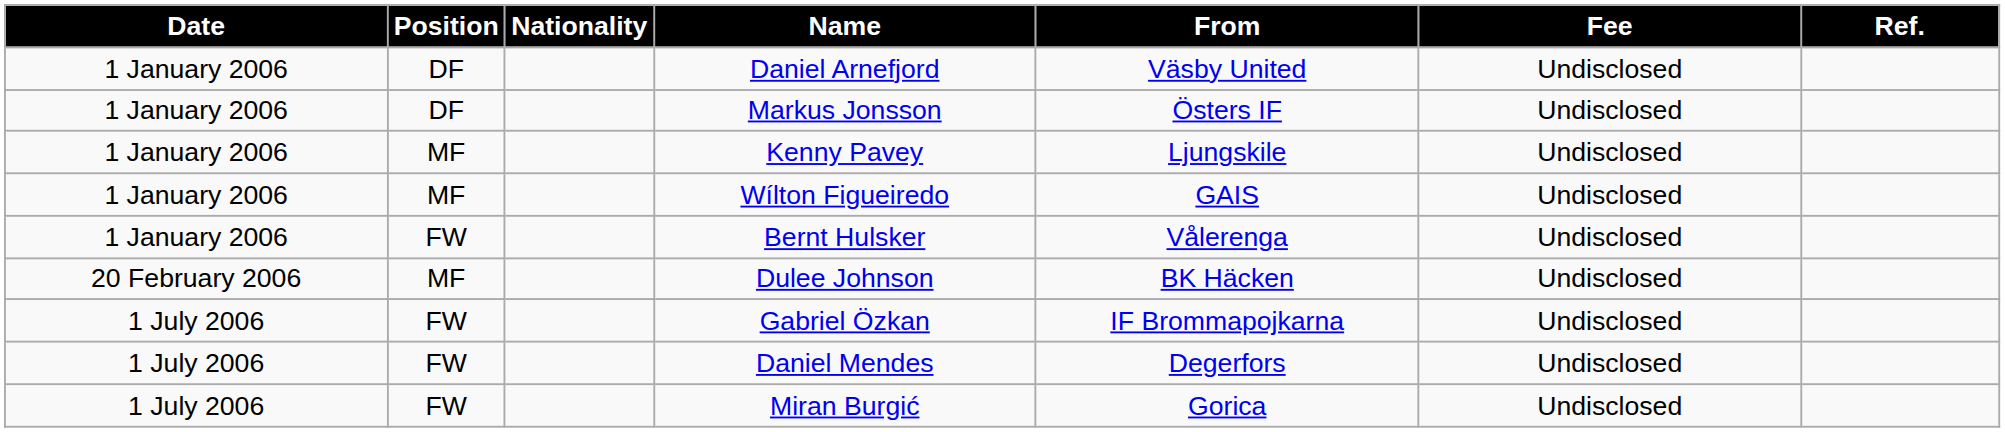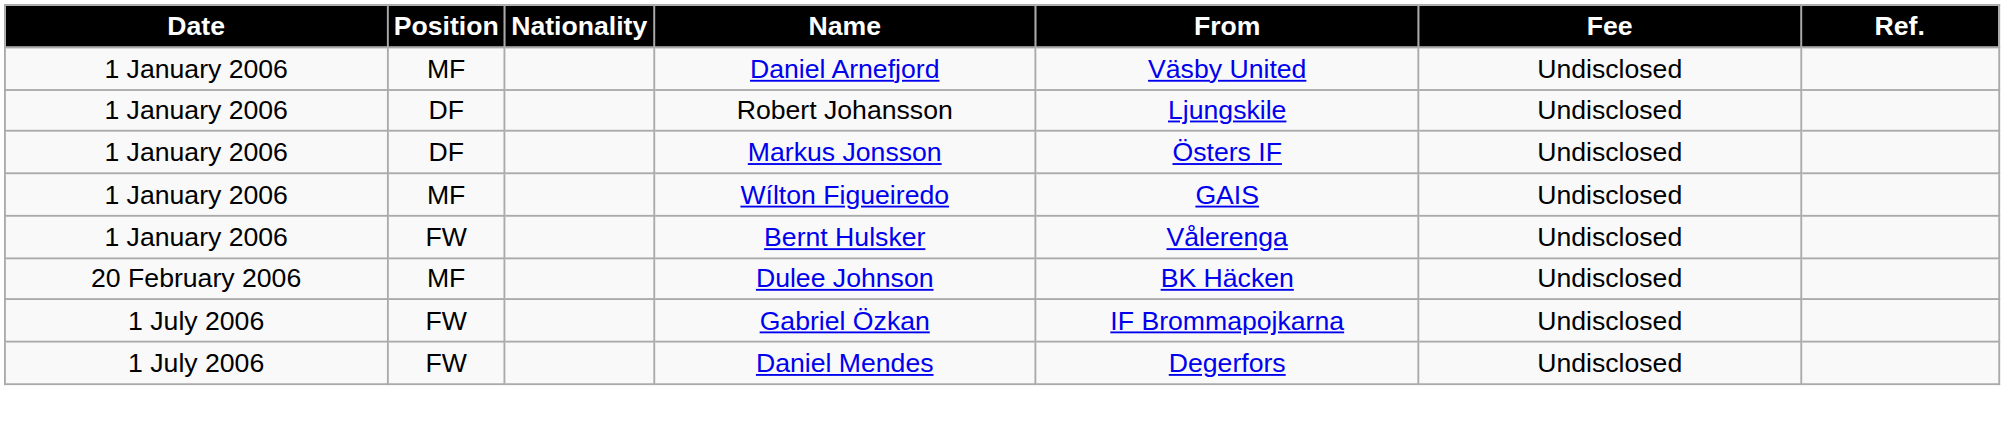 <table class="wikitable"  style="text-align:center; font-size:90%; ">
 <tr>
 <th style="background:#000000; color:white; width:200px;">Date</th>
 <th style="background:#000000; color:white; width:50px;">Position</th>
 <th style="background:#000000; color:white; width:50px;">Nationality</th>
 <th style="background:#000000; color:white; width:200px;">Name</th>
 <th style="background:#000000; color:white; width:200px;">From</th>
 <th style="background:#000000; color:white; width:200px;">Fee</th>
 <th style="background:#000000; color:white; width:100px;">Ref.</th>
 </tr>
 <tr>
 <td>1 January 2006</td>
-<td>DF</td>
+<td>MF</td>
 <td></td>
 <td><a href='#'>Daniel Arnefjord</a></td>
 <td><a href='#'>Väsby United</a></td>
 <td>Undisclosed</td>
 <td></td>
 </tr>
 <tr>
 <td>1 January 2006</td>
 <td>DF</td>
 <td></td>
-<td><a href='#'>Markus Jonsson</a></td>
-<td><a href='#'>Östers IF</a></td>
+<td>Robert Johansson</td>
+<td><a href='#'>Ljungskile</a></td>
 <td>Undisclosed</td>
 <td></td>
 </tr>
 <tr>
 <td>1 January 2006</td>
-<td>MF</td>
+<td>DF</td>
 <td></td>
-<td><a href='#'>Kenny Pavey</a></td>
-<td><a href='#'>Ljungskile</a></td>
+<td><a href='#'>Markus Jonsson</a></td>
+<td><a href='#'>Östers IF</a></td>
 <td>Undisclosed</td>
 <td></td>
 </tr>
 <tr>
 <td>1 January 2006</td>
 <td>MF</td>
 <td></td>
 <td><a href='#'>Wílton Figueiredo</a></td>
 <td><a href='#'>GAIS</a></td>
 <td>Undisclosed</td>
 <td></td>
 </tr>
 <tr>
 <td>1 January 2006</td>
 <td>FW</td>
 <td></td>
 <td><a href='#'>Bernt Hulsker</a></td>
 <td><a href='#'>Vålerenga</a></td>
 <td>Undisclosed</td>
 <td></td>
 </tr>
 <tr>
 <td>20 February 2006</td>
 <td>MF</td>
 <td></td>
 <td><a href='#'>Dulee Johnson</a></td>
 <td><a href='#'>BK Häcken</a></td>
 <td>Undisclosed</td>
 <td></td>
 </tr>
 <tr>
 <td>1 July 2006</td>
 <td>FW</td>
 <td></td>
 <td><a href='#'>Gabriel Özkan</a></td>
 <td><a href='#'>IF Brommapojkarna</a></td>
 <td>Undisclosed</td>
 <td></td>
 </tr>
 <tr>
 <td>1 July 2006</td>
 <td>FW</td>
 <td></td>
 <td><a href='#'>Daniel Mendes</a></td>
 <td><a href='#'>Degerfors</a></td>
 <td>Undisclosed</td>
 <td></td>
 </tr>
-<tr>
-<td>1 July 2006</td>
-<td>FW</td>
-<td></td>
-<td><a href='#'>Miran Burgić</a></td>
-<td><a href='#'>Gorica</a></td>
-<td>Undisclosed</td>
-<td></td>
-</tr>
 </table>
